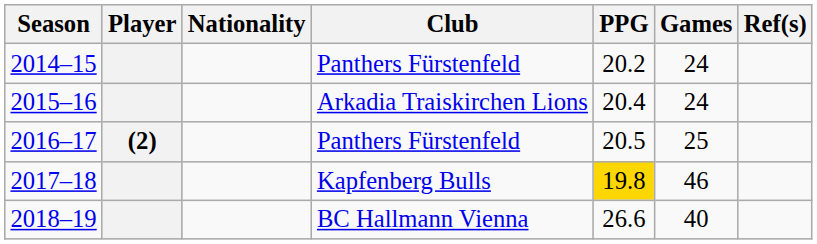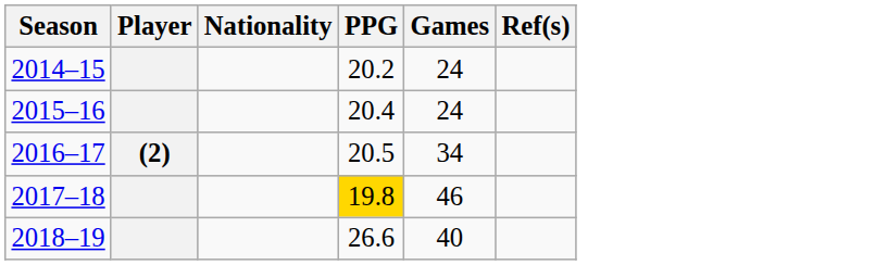 <table class="wikitable sortable plainrowheaders">
 <tr>
 <th scope="col">Season</th>
 <th scope="col">Player</th>
 <th scope="col">Nationality</th>
-<th scope="col">Club</th>
 <th scope="col">PPG</th>
 <th scope="col">Games</th>
 <th scope="col" class="unsortable">Ref(s)</th>
 </tr>
 <tr>
 <td><a href='#'>2014–15</a></td>
 <th scope="row"></th>
 <td></td>
-<td><a href='#'>Panthers Fürstenfeld</a></td>
 <td style="text-align:center">20.2</td>
 <td style="text-align:center">24</td>
 <td style="text-align:center"></td>
 </tr>
 <tr>
 <td><a href='#'>2015–16</a></td>
 <th scope="row"></th>
 <td></td>
-<td><a href='#'>Arkadia Traiskirchen Lions</a></td>
 <td style="text-align:center">20.4</td>
 <td style="text-align:center">24</td>
 <td style="text-align:center"></td>
 </tr>
 <tr>
 <td><a href='#'>2016–17</a></td>
 <th scope="row"> (2)</th>
 <td></td>
-<td><a href='#'>Panthers Fürstenfeld</a></td>
 <td style="text-align:center">20.5</td>
-<td style="text-align:center">25</td>
+<td style="text-align:center">34</td>
 <td style="text-align:center"></td>
 </tr>
 <tr>
 <td><a href='#'>2017–18</a></td>
 <th scope="row"></th>
 <td></td>
-<td><a href='#'>Kapfenberg Bulls</a></td>
 <td style="background: gold; text-align:center">19.8</td>
 <td style="text-align:center">46</td>
 <td style="text-align:center"></td>
 </tr>
 <tr>
 <td><a href='#'>2018–19</a></td>
 <th scope="row"></th>
 <td></td>
-<td><a href='#'>BC Hallmann Vienna</a></td>
 <td style="text-align:center">26.6</td>
 <td style="text-align:center">40</td>
 <td style="text-align:center"></td>
 </tr>
 </table>
